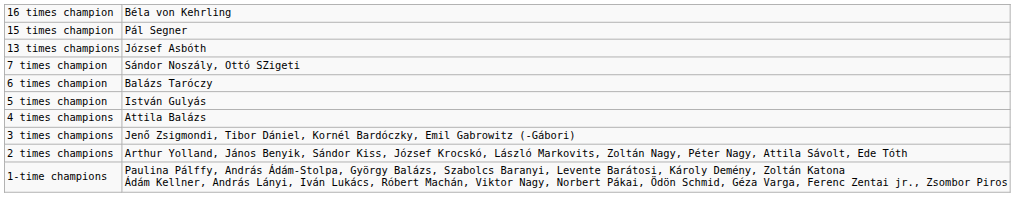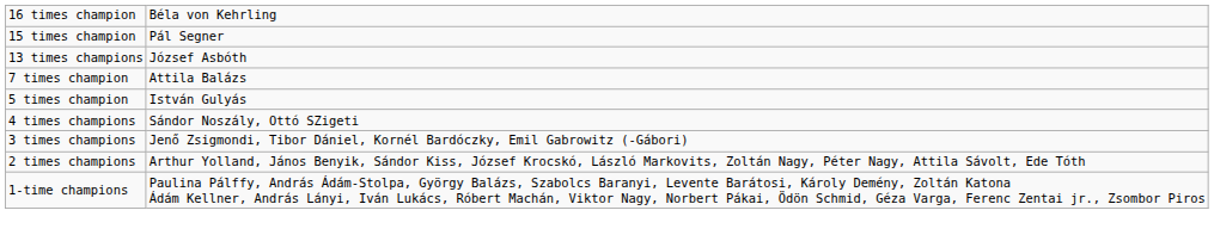 <table class="wikitable" style="font-size:90%">
 <tr>
 <td>16 times champion</td>
 <td>Béla von Kehrling</td>
 </tr>
 <tr>
 <td>15 times champion</td>
 <td>Pál Segner</td>
 </tr>
 <tr>
 <td>13 times champions</td>
 <td>József Asbóth</td>
 </tr>
 <tr>
 <td>7 times champion</td>
-<td>Sándor Noszály, Ottó SZigeti</td>
-</tr>
-<tr>
-<td>6 times champion</td>
-<td>Balázs Taróczy</td>
+<td>Attila Balázs</td>
 </tr>
 <tr>
 <td>5 times champion</td>
 <td>István Gulyás</td>
 </tr>
 <tr>
 <td>4 times champions</td>
-<td>Attila Balázs</td>
+<td>Sándor Noszály, Ottó SZigeti</td>
 </tr>
 <tr>
 <td>3 times champions</td>
 <td>Jenő Zsigmondi, Tibor Dániel, Kornél Bardóczky, Emil Gabrowitz (-Gábori)</td>
 </tr>
 <tr>
 <td>2 times champions</td>
 <td>Arthur Yolland, János Benyik, Sándor Kiss, József Krocskó, László Markovits, Zoltán Nagy, Péter Nagy, Attila Sávolt, Ede Tóth</td>
 </tr>
 <tr>
 <td>1-time champions</td>
 <td>Paulina Pálffy, András Ádám-Stolpa, György Balázs, Szabolcs Baranyi, Levente Barátosi, Károly Demény, Zoltán Katona<br> Ádám Kellner, András Lányi, Iván Lukács, Róbert Machán, Viktor Nagy, Norbert Pákai, Ödön Schmid, Géza Varga, Ferenc Zentai jr., Zsombor Piros</td>
 </tr>
 </table>
